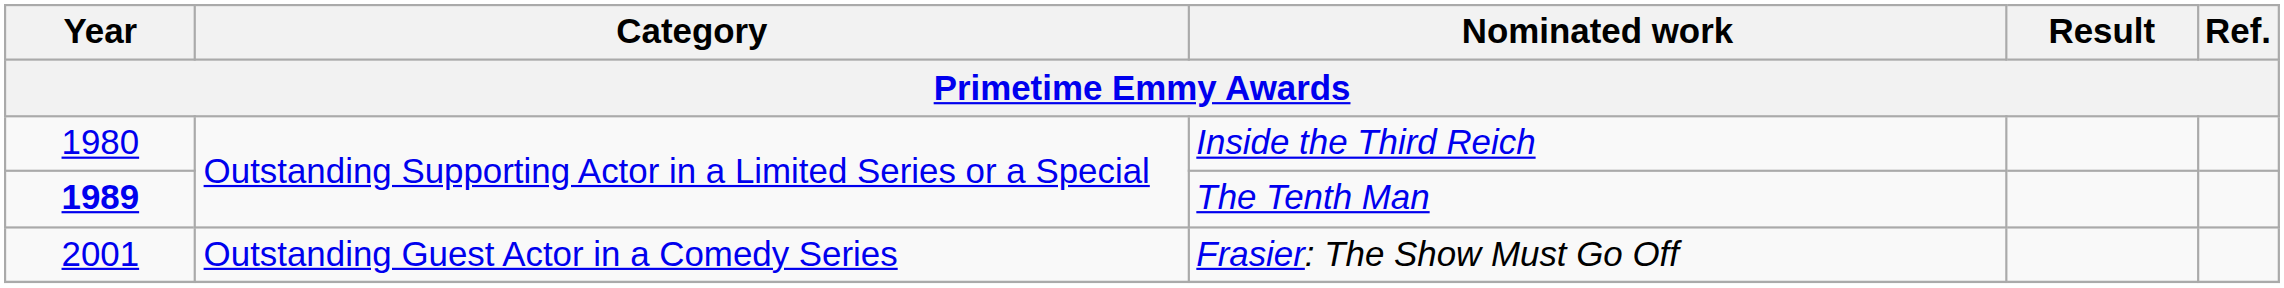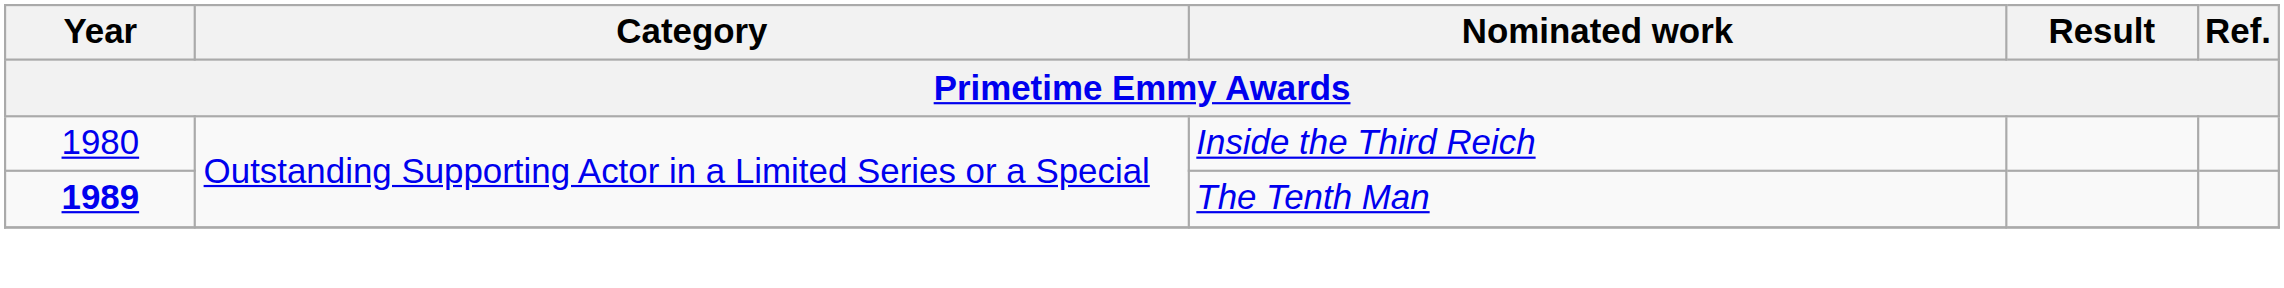 <table class=wikitable>
 <tr>
 <th scope="col" style="width:5em;">Year</th>
 <th scope="col" style="width:28em;">Category</th>
 <th scope="col" style="width:23em;">Nominated work</th>
 <th scope="col" style="width:5em;">Result</th>
 <th>Ref.</th>
 </tr>
 <tr>
 <th colspan=5><a href='#'>Primetime Emmy Awards</a></th>
 </tr>
 <tr>
 <td style="text-align:center;"><a href='#'>1980</a></td>
 <td rowspan="2"><a href='#'>Outstanding Supporting Actor in a Limited Series or a Special</a></td>
 <td><em><a href='#'>Inside the Third Reich</a></em></td>
 <td></td>
 <td style="text-align:center;"></td>
 </tr>
 <tr>
 <td style="text-align:center;"><strong><a href='#'>1989</a></strong></td>
 <td><em><a href='#'>The Tenth Man</a></em></td>
 <td></td>
 <td style="text-align:center;"></td>
 </tr>
 <tr>
-<td style="text-align:center;"><a href='#'>2001</a></td>
-<td><a href='#'>Outstanding Guest Actor in a Comedy Series</a></td>
-<td><em><a href='#'>Frasier</a>: The Show Must Go Off</em></td>
-<td></td>
-<td style="text-align:center;"></td>
-</tr>
-<tr>
 </tr>
 </table>
